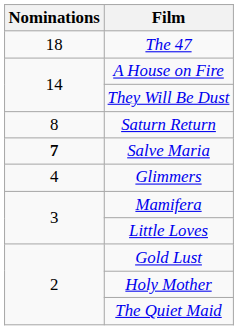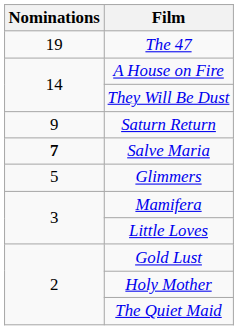 <table class="wikitable plainrowheaders" style="text-align:center;">
 <tr>
 <th scope="col" style="width:55px;">Nominations</th>
 <th scope="col" style="text-align:center;">Film</th>
 </tr>
 <tr>
-<td scope=row style="text-align:center">18</td>
+<td scope=row style="text-align:center">19</td>
 <td><em><a href='#'>The 47</a></em></td>
 </tr>
 <tr>
 <td scope=row rowspan = "2" style="text-align:center">14</td>
 <td><em><a href='#'>A House on Fire</a></em></td>
 </tr>
 <tr>
 <td><em><a href='#'>They Will Be Dust</a></em></td>
 </tr>
 <tr>
-<td rowspan = "1" scope=row style="text-align:center">8</td>
+<td rowspan = "1" scope=row style="text-align:center">9</td>
 <td><em><a href='#'>Saturn Return</a></em></td>
 </tr>
 <tr>
 <td rowspan = "1" scope=row style="text-align:center"><strong>7</strong></td>
 <td><em><a href='#'>Salve Maria</a></em></td>
 </tr>
 <tr>
-<td rowspan = "1" scope=row style="text-align:center">4</td>
+<td rowspan = "1" scope=row style="text-align:center">5</td>
 <td><em><a href='#'>Glimmers</a></em></td>
 </tr>
 <tr>
 <td rowspan = "2" scope=row style="text-align:center">3</td>
 <td><em><a href='#'>Mamifera</a></em></td>
 </tr>
 <tr>
 <td><em><a href='#'>Little Loves</a></em></td>
 </tr>
 <tr>
 <td rowspan = "3" scope=row style="text-align:center">2</td>
 <td><em><a href='#'>Gold Lust</a></em></td>
 </tr>
 <tr>
 <td><em><a href='#'>Holy Mother</a></em></td>
 </tr>
 <tr>
 <td><em><a href='#'>The Quiet Maid</a></em></td>
 </tr>
 </table>
